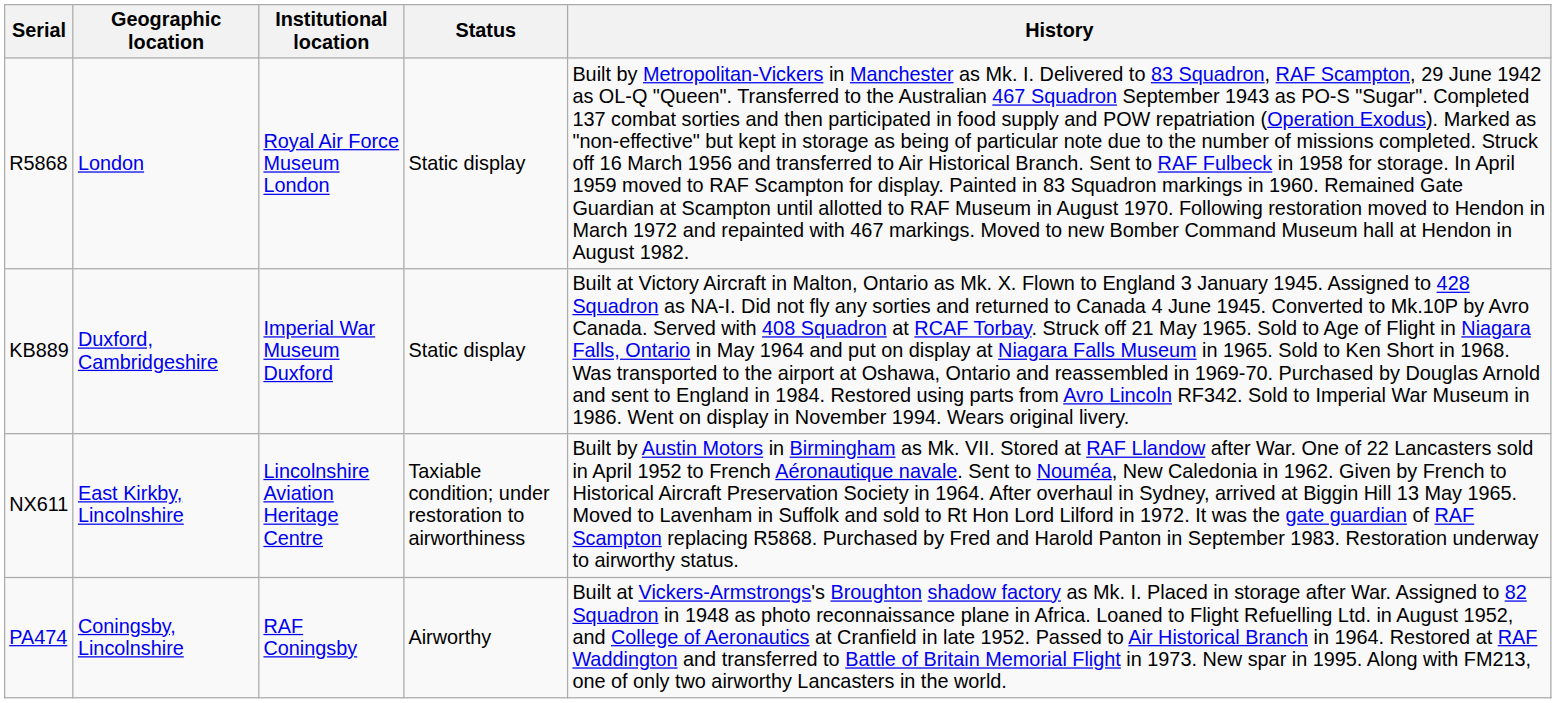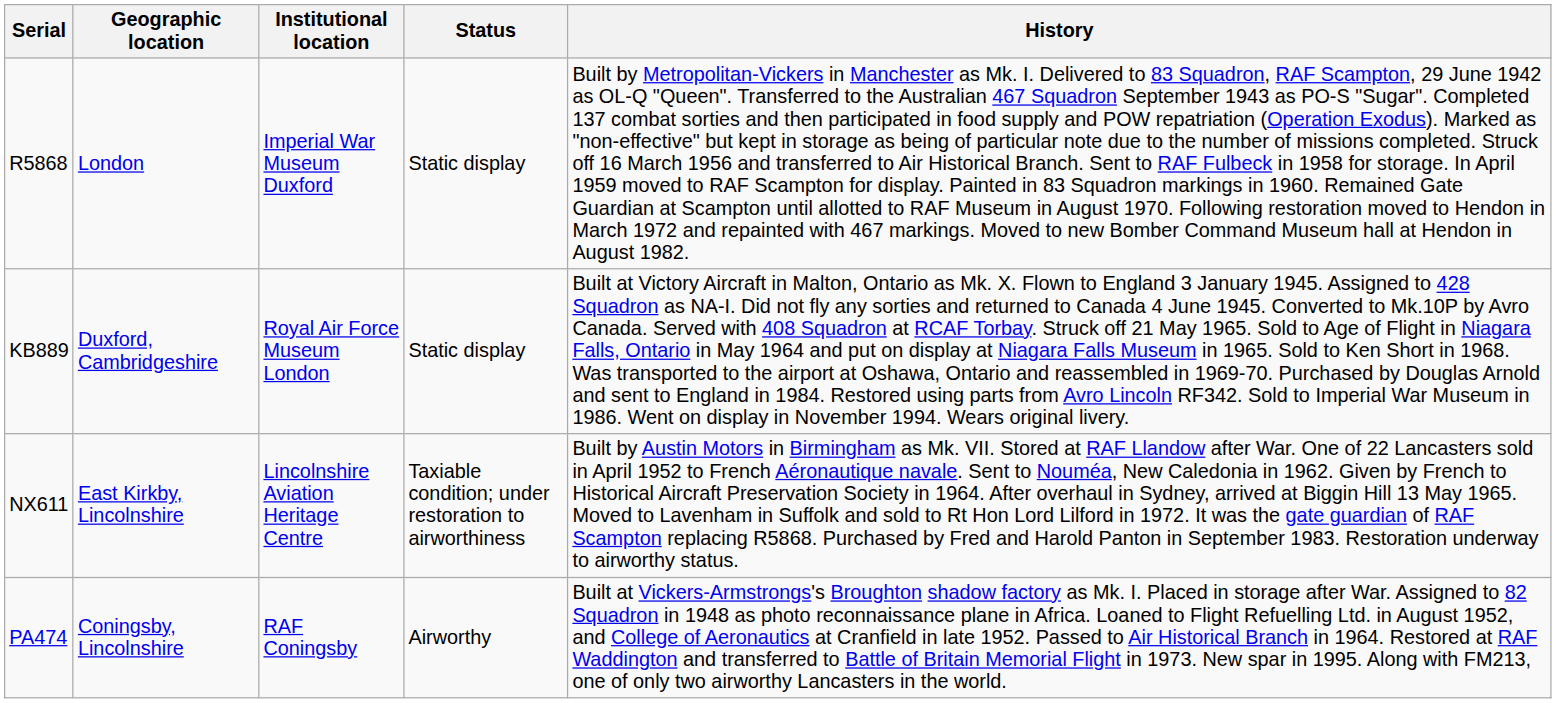 <table class="wikitable sortable">
 <tr>
 <th>Serial</th>
 <th width="12%">Geographic location</th>
 <th>Institutional location</th>
 <th>Status</th>
 <th>History</th>
 </tr>
 <tr>
 <td>R5868 </td>
 <td> <a href='#'>London</a></td>
-<td><a href='#'>Royal Air Force Museum London</a></td>
+<td><a href='#'>Imperial War Museum Duxford</a></td>
 <td>Static display</td>
 <td>Built by <a href='#'>Metropolitan-Vickers</a> in <a href='#'>Manchester</a> as Mk. I. Delivered to <a href='#'>83 Squadron</a>, <a href='#'>RAF Scampton</a>, 29 June 1942 as OL-Q "Queen". Transferred to the Australian <a href='#'>467 Squadron</a> September 1943 as PO-S "Sugar". Completed 137 combat sorties and then participated in food supply and POW repatriation (<a href='#'>Operation Exodus</a>). Marked as "non-effective" but kept in storage as being of particular note due to the number of missions completed. Struck off 16 March 1956 and transferred to Air Historical Branch. Sent to <a href='#'>RAF Fulbeck</a> in 1958 for storage. In April 1959 moved to RAF Scampton for display. Painted in 83 Squadron markings in 1960. Remained Gate Guardian at Scampton until allotted to RAF Museum in August 1970. Following restoration moved to Hendon in March 1972 and repainted with 467 markings. Moved to new Bomber Command Museum hall at Hendon in August 1982.</td>
 </tr>
 <tr>
 <td>KB889 </td>
 <td> <a href='#'>Duxford, Cambridgeshire</a></td>
-<td><a href='#'>Imperial War Museum Duxford</a></td>
+<td><a href='#'>Royal Air Force Museum London</a></td>
 <td>Static display</td>
 <td>Built at Victory Aircraft in Malton, Ontario as Mk. X. Flown to England 3 January 1945. Assigned to <a href='#'>428 Squadron</a> as NA-I. Did not fly any sorties and returned to Canada 4 June 1945. Converted to Mk.10P by Avro Canada. Served with <a href='#'>408 Squadron</a> at <a href='#'>RCAF Torbay</a>. Struck off 21 May 1965. Sold to Age of Flight in <a href='#'>Niagara Falls, Ontario</a> in May 1964 and put on display at <a href='#'>Niagara Falls Museum</a> in 1965. Sold to Ken Short in 1968. Was transported to the airport at Oshawa, Ontario and reassembled in 1969-70.  Purchased by Douglas Arnold and sent to England in 1984. Restored using parts from <a href='#'>Avro Lincoln</a> RF342. Sold to Imperial War Museum in 1986. Went on display in November 1994. Wears original livery.</td>
 </tr>
 <tr>
 <td>NX611 </td>
 <td> <a href='#'>East Kirkby, Lincolnshire</a></td>
 <td><a href='#'>Lincolnshire Aviation Heritage Centre</a></td>
 <td>Taxiable condition; under restoration to airworthiness</td>
 <td>Built by <a href='#'>Austin Motors</a> in <a href='#'>Birmingham</a> as Mk. VII. Stored at <a href='#'>RAF Llandow</a> after War. One of 22 Lancasters sold in April 1952 to French <a href='#'>Aéronautique navale</a>. Sent to <a href='#'>Nouméa</a>, New Caledonia in 1962. Given by French to Historical Aircraft Preservation Society in 1964. After overhaul in Sydney, arrived at Biggin Hill 13 May 1965. Moved to Lavenham in Suffolk and sold to Rt Hon Lord Lilford in 1972. It was the <a href='#'>gate guardian</a> of <a href='#'>RAF Scampton</a> replacing R5868. Purchased by Fred and Harold Panton in September 1983. Restoration underway to airworthy status.</td>
 </tr>
 <tr>
 <td><a href='#'>PA474</a> </td>
 <td> <a href='#'>Coningsby, Lincolnshire</a></td>
 <td><a href='#'>RAF Coningsby</a></td>
 <td>Airworthy</td>
 <td>Built at <a href='#'>Vickers-Armstrongs</a>'s <a href='#'>Broughton</a> <a href='#'>shadow factory</a> as Mk. I. Placed in storage after War. Assigned to <a href='#'>82 Squadron</a> in 1948 as photo reconnaissance plane in Africa. Loaned to Flight Refuelling Ltd. in August 1952, and <a href='#'>College of Aeronautics</a> at Cranfield  in late 1952. Passed to <a href='#'>Air Historical Branch</a> in 1964. Restored at <a href='#'>RAF Waddington</a> and transferred to <a href='#'>Battle of Britain Memorial Flight</a> in 1973. New spar in 1995. Along with FM213, one of only two airworthy Lancasters in the world.</td>
 </tr>
 </table>
